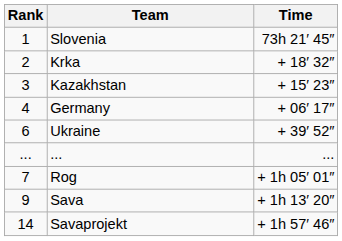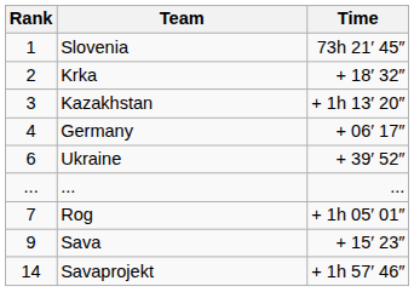 <table class="wikitable">
 <tr>
 <th>Rank</th>
 <th>Team</th>
 <th>Time</th>
 </tr>
 <tr>
 <td align=center>1</td>
 <td width=220> Slovenia</td>
 <td width=85 align=right>73h 21′ 45″</td>
 </tr>
 <tr>
 <td align=center>2</td>
 <td> Krka</td>
 <td align=right>+ 18′ 32″</td>
 </tr>
 <tr>
 <td align=center>3</td>
 <td> Kazakhstan</td>
-<td align=right>+ 15′ 23″</td>
+<td width=50 align=right>+ 1h 13′ 20″</td>
 </tr>
 <tr>
 <td align=center>4</td>
 <td> Germany</td>
 <td align=right>+ 06′ 17″</td>
 </tr>
 <tr>
 <td align=center>6</td>
 <td width=190> Ukraine</td>
 <td width=50 align=right>+ 39′ 52″</td>
 </tr>
 <tr>
 <td align=center>...</td>
 <td width=190>...</td>
 <td width=50 align=right>...</td>
 </tr>
 <tr>
 <td align=center>7</td>
 <td> Rog</td>
 <td align=right>+ 1h 05′ 01″</td>
 </tr>
 <tr>
 <td align=center>9</td>
 <td width=190> Sava</td>
-<td width=50 align=right>+ 1h 13′ 20″</td>
+<td align=right>+ 15′ 23″</td>
 </tr>
 <tr>
 <td align=center>14</td>
 <td> Savaprojekt</td>
 <td align=right>+ 1h 57′ 46″</td>
 </tr>
 </table>
